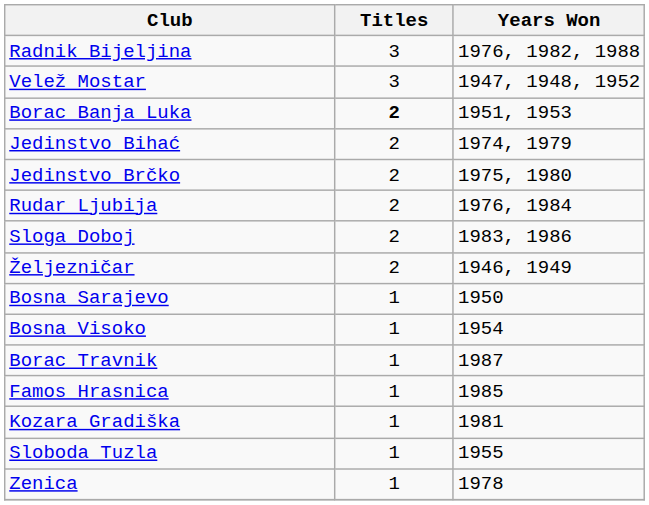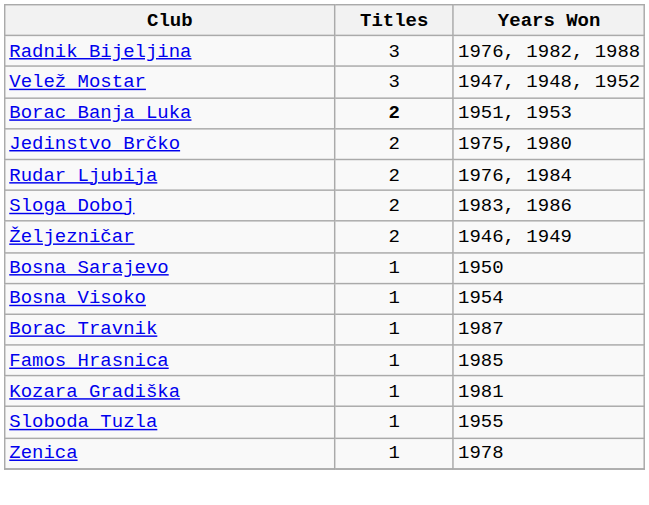 <table class="wikitable">
 <tr>
 <th width=220>Club</th>
 <th width=75>Titles</th>
 <th>Years Won</th>
 </tr>
 <tr>
 <td><a href='#'>Radnik Bijeljina</a></td>
 <td align=center>3</td>
 <td>1976, 1982, 1988</td>
 </tr>
 <tr>
 <td><a href='#'>Velež Mostar</a></td>
 <td align=center>3</td>
 <td>1947, 1948, 1952</td>
 </tr>
 <tr>
 <td><a href='#'>Borac Banja Luka</a></td>
 <td align=center><strong>2</strong></td>
 <td>1951, 1953</td>
-</tr>
-<tr>
-<td><a href='#'>Jedinstvo Bihać</a></td>
-<td align=center>2</td>
-<td>1974, 1979</td>
 </tr>
 <tr>
 <td><a href='#'>Jedinstvo Brčko</a></td>
 <td align=center>2</td>
 <td>1975, 1980</td>
 </tr>
 <tr>
 <td><a href='#'>Rudar Ljubija</a></td>
 <td align=center>2</td>
 <td>1976, 1984</td>
 </tr>
 <tr>
 <td><a href='#'>Sloga Doboj</a></td>
 <td align=center>2</td>
 <td>1983, 1986</td>
 </tr>
 <tr>
 <td><a href='#'>Željezničar</a></td>
 <td align=center>2</td>
 <td>1946, 1949</td>
 </tr>
 <tr>
 <td><a href='#'>Bosna Sarajevo</a></td>
 <td align=center>1</td>
 <td>1950</td>
 </tr>
 <tr>
 <td><a href='#'>Bosna Visoko</a></td>
 <td align=center>1</td>
 <td>1954</td>
 </tr>
 <tr>
 <td><a href='#'>Borac Travnik</a></td>
 <td align=center>1</td>
 <td>1987</td>
 </tr>
 <tr>
 <td><a href='#'>Famos Hrasnica</a></td>
 <td align=center>1</td>
 <td>1985</td>
 </tr>
 <tr>
 <td><a href='#'>Kozara Gradiška</a></td>
 <td align=center>1</td>
 <td>1981</td>
 </tr>
 <tr>
 <td><a href='#'>Sloboda Tuzla</a></td>
 <td align=center>1</td>
 <td>1955</td>
 </tr>
 <tr>
 <td><a href='#'>Zenica</a></td>
 <td align=center>1</td>
 <td>1978</td>
 </tr>
 <tr>
 </tr>
 </table>
